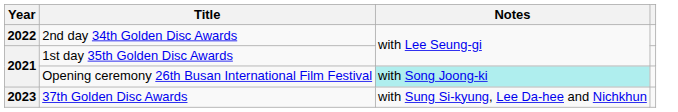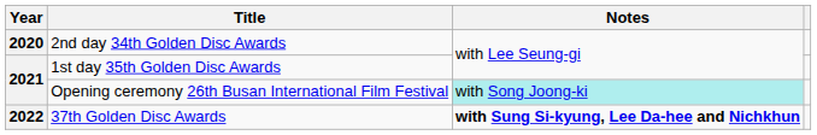 <table class="wikitable plainrowheaders sortable">
 <tr>
 <th scope="col">Year</th>
 <th scope="col">Title</th>
 <th scope="col" class="unsortable">Notes</th>
 <th scope="col" class="unsortable"></th>
 </tr>
 <tr>
-<th scope="row">2022</th>
+<th scope="row">2020</th>
 <td>2nd day <a href='#'>34th Golden Disc Awards</a></td>
 <td rowspan="2">with <a href='#'>Lee Seung-gi</a></td>
 <td style="text-align:center"></td>
 </tr>
 <tr>
 <th scope="row"  rowspan="2">2021</th>
 <td>1st day <a href='#'>35th Golden Disc Awards</a></td>
 <td style="text-align:center"></td>
 </tr>
 <tr>
 <td>Opening ceremony <a href='#'>26th Busan International Film Festival</a></td>
 <td style="background: paleturquoise;">with <a href='#'>Song Joong-ki</a></td>
 <td style="text-align:center"></td>
 </tr>
 <tr>
-<th scope="row">2023</th>
+<th scope="row">2022</th>
 <td><a href='#'>37th Golden Disc Awards</a></td>
-<td>with <a href='#'>Sung Si-kyung</a>, <a href='#'>Lee Da-hee</a> and <a href='#'>Nichkhun</a></td>
+<td><strong>with <a href='#'>Sung Si-kyung</a>, <a href='#'>Lee Da-hee</a> and <a href='#'>Nichkhun</a></strong></td>
 <td style="text-align:center"></td>
 </tr>
 </table>
